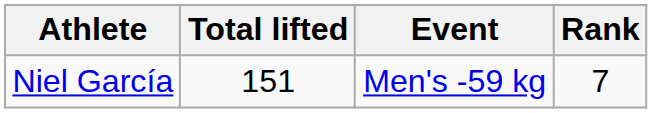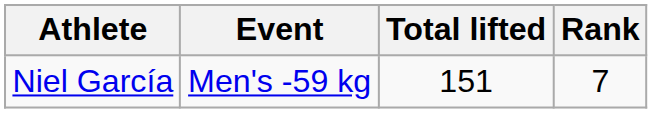 <table class="wikitable">
 <tr>
 <th>Athlete</th>
+<th>Event</th>
 <th>Total lifted</th>
-<th>Event</th>
 <th>Rank</th>
 </tr>
 <tr align="center">
 <td align="left"><a href='#'>Niel García</a></td>
+<td align="left"><a href='#'>Men's -59 kg</a></td>
 <td>151</td>
-<td align="left"><a href='#'>Men's -59 kg</a></td>
 <td>7</td>
 </tr>
 </table>
